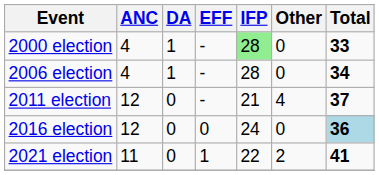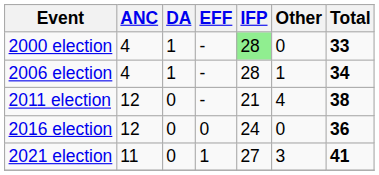 <table class="wikitable">
 <tr>
 <th>Event</th>
 <th><a href='#'>ANC</a></th>
 <th><a href='#'>DA</a></th>
 <th><a href='#'>EFF</a></th>
 <th><a href='#'>IFP</a></th>
 <th>Other</th>
 <th>Total</th>
 </tr>
 <tr>
 <td><a href='#'>2000 election</a></td>
 <td>4</td>
 <td>1</td>
 <td>-</td>
 <td style="background: lightgreen;">28</td>
 <td>0</td>
 <td><strong>33</strong></td>
 </tr>
 <tr>
 <td><a href='#'>2006 election</a></td>
 <td>4</td>
 <td>1</td>
 <td>-</td>
 <td>28</td>
-<td>0</td>
+<td>1</td>
 <td><strong>34</strong></td>
 </tr>
 <tr>
 <td><a href='#'>2011 election</a></td>
 <td>12</td>
 <td>0</td>
 <td>-</td>
 <td>21</td>
 <td>4</td>
-<td><strong>37</strong></td>
+<td><strong>38</strong></td>
 </tr>
 <tr>
 <td><a href='#'>2016 election</a></td>
 <td>12</td>
 <td>0</td>
 <td>0</td>
 <td>24</td>
 <td>0</td>
-<td style="background: lightblue;"><strong>36</strong></td>
+<td><strong>36</strong></td>
 </tr>
 <tr>
 <td><a href='#'>2021 election</a></td>
 <td>11</td>
 <td>0</td>
 <td>1</td>
-<td>22</td>
-<td>2</td>
+<td>27</td>
+<td>3</td>
 <td><strong>41</strong></td>
 </tr>
 <tr>
 </tr>
 </table>
